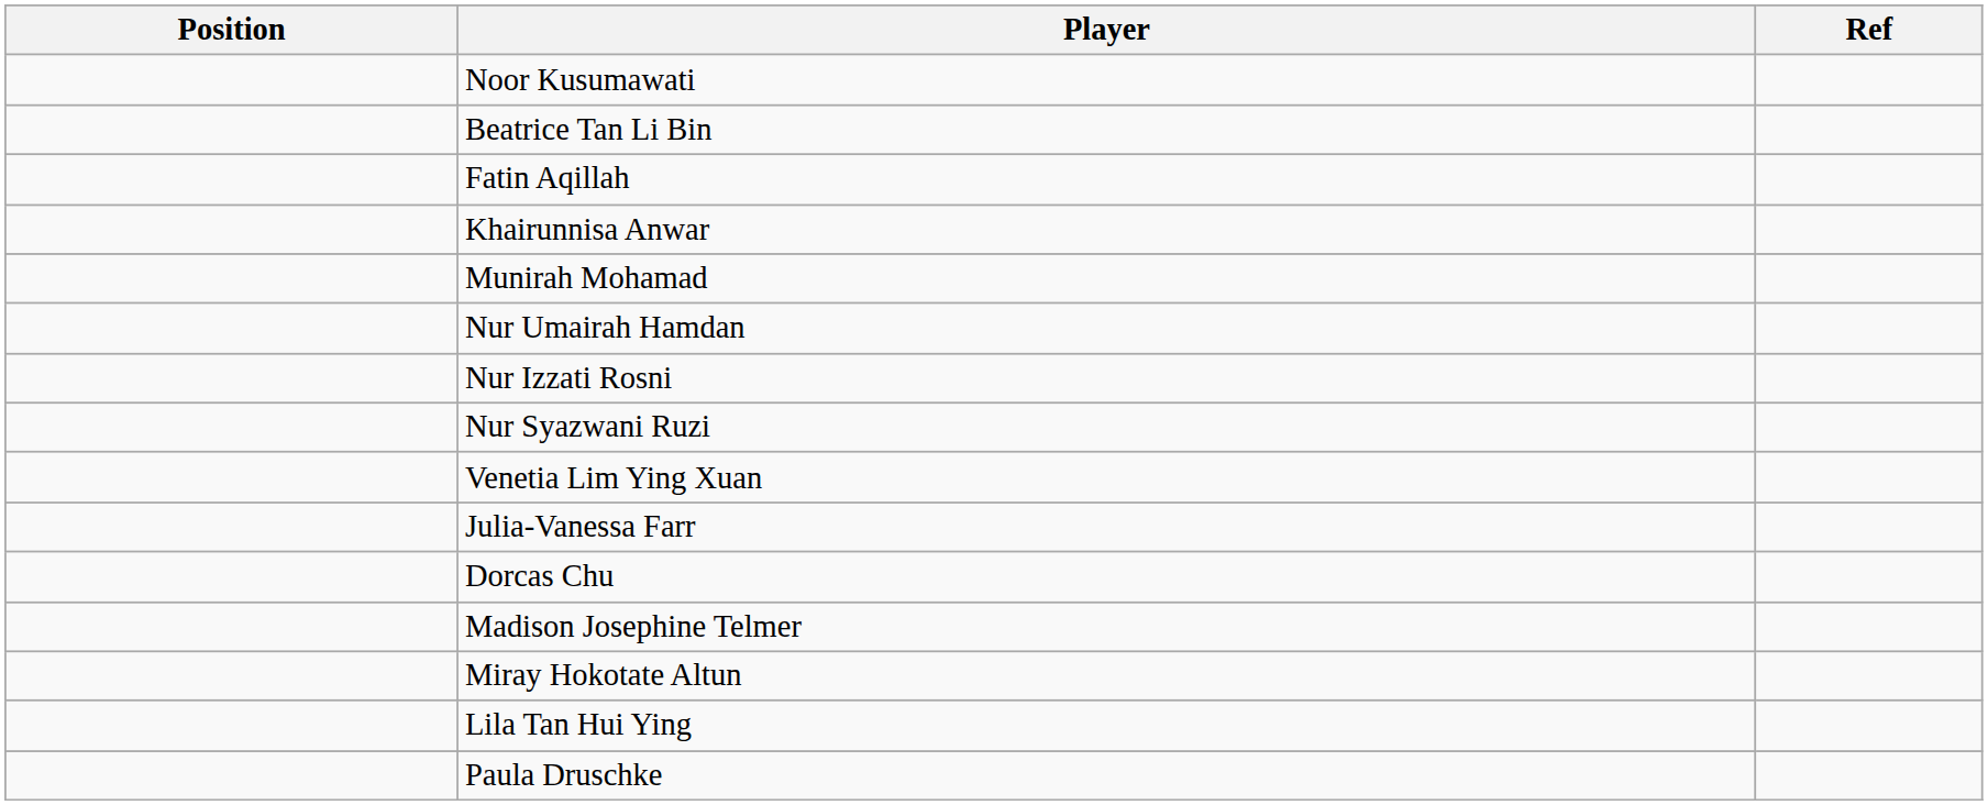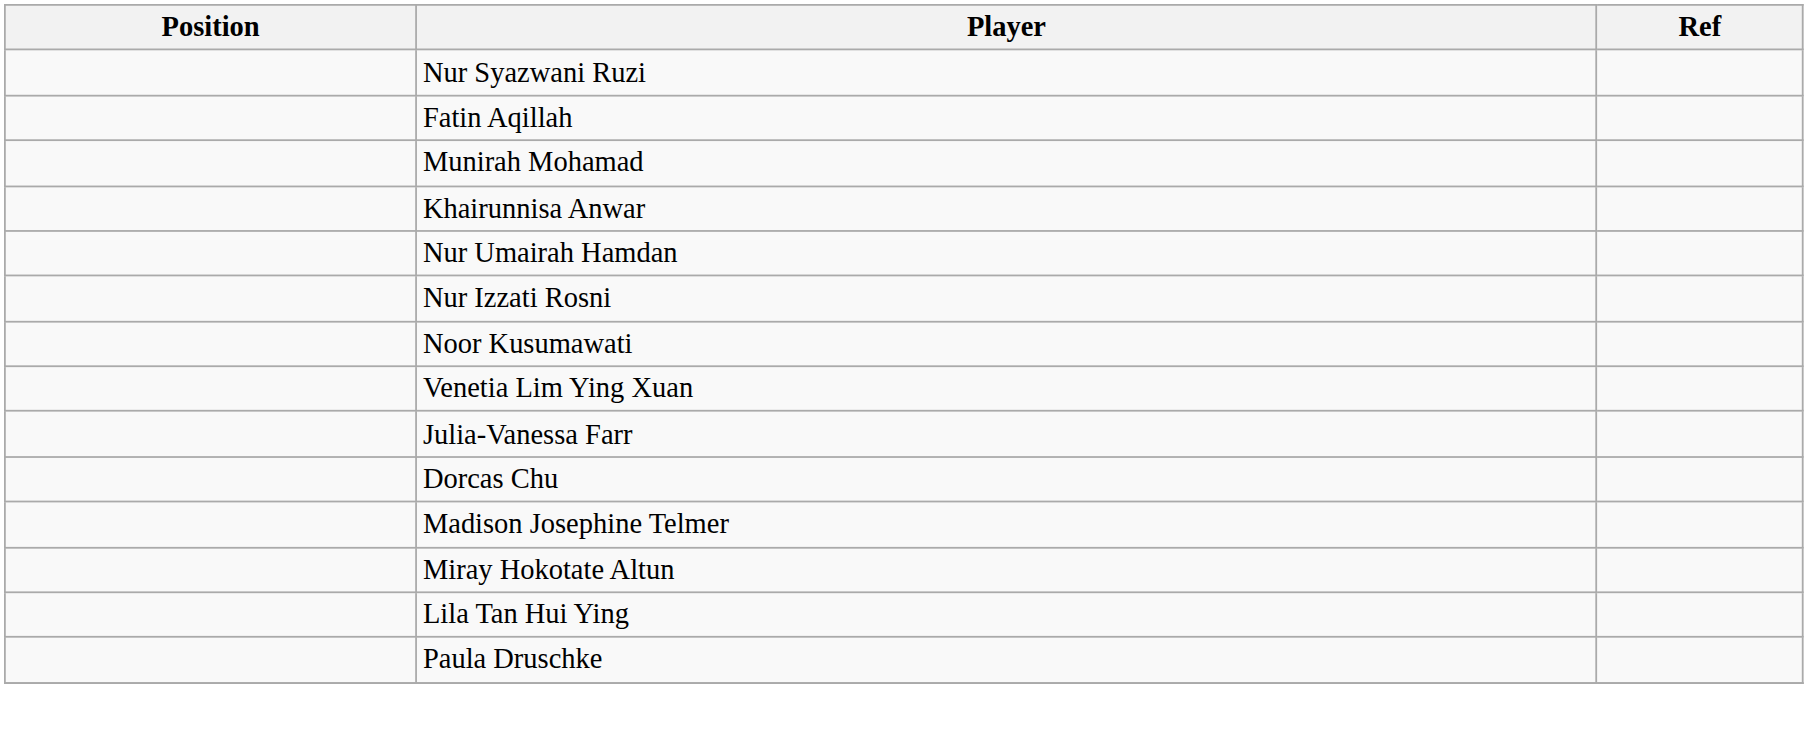 <table class="wikitable sortable" style="width:80%; text-align:center; font-size:100%; text-align:left;">
 <tr>
 <th>Position</th>
 <th>Player</th>
 <th>Ref</th>
 </tr>
 <tr>
 <td></td>
-<td> Noor Kusumawati</td>
-<td></td>
-</tr>
-<tr>
-<td></td>
-<td> Beatrice Tan Li Bin</td>
+<td> Nur Syazwani Ruzi</td>
 <td></td>
 </tr>
 <tr>
 <td></td>
 <td> Fatin Aqillah</td>
 <td></td>
 </tr>
 <tr>
 <td></td>
-<td> Khairunnisa Anwar</td>
+<td> Munirah Mohamad</td>
 <td></td>
 </tr>
 <tr>
 <td></td>
-<td> Munirah Mohamad</td>
+<td> Khairunnisa Anwar</td>
 <td></td>
 </tr>
 <tr>
 <td></td>
 <td> Nur Umairah Hamdan</td>
 <td></td>
 </tr>
 <tr>
 <td></td>
 <td> Nur Izzati Rosni</td>
 <td></td>
 </tr>
 <tr>
 <td></td>
-<td> Nur Syazwani Ruzi</td>
+<td> Noor Kusumawati</td>
 <td></td>
 </tr>
 <tr>
 <td></td>
 <td> Venetia Lim Ying Xuan</td>
 <td></td>
 </tr>
 <tr>
 <td></td>
 <td> Julia-Vanessa Farr</td>
 <td></td>
 </tr>
 <tr>
 <td></td>
 <td> Dorcas Chu</td>
 <td></td>
 </tr>
 <tr>
 <td></td>
 <td> Madison Josephine Telmer</td>
 <td></td>
 </tr>
 <tr>
 <td></td>
 <td> Miray Hokotate Altun</td>
 <td></td>
 </tr>
 <tr>
 <td></td>
 <td> Lila Tan Hui Ying</td>
 <td></td>
 </tr>
 <tr>
 <td></td>
 <td> Paula Druschke</td>
 <td></td>
 </tr>
 <tr>
 </tr>
 </table>
